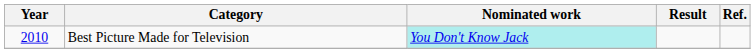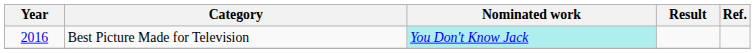 <table class=wikitable>
 <tr>
 <th scope="col" style="width:5em;">Year</th>
 <th scope="col" style="width:36em;">Category</th>
 <th scope="col" style="width:25em;">Nominated work</th>
 <th scope="col" style="width:5em;">Result</th>
 <th>Ref.</th>
 </tr>
 <tr>
-<td style="text-align:center;"><a href='#'>2010</a></td>
+<td style="text-align:center;"><a href='#'>2016</a></td>
 <td>Best Picture Made for Television</td>
 <td style="background: paleturquoise;"><em><a href='#'>You Don't Know Jack</a></em></td>
 <td></td>
 <td style="text-align:center;"></td>
 </tr>
 <tr>
 </tr>
 </table>
